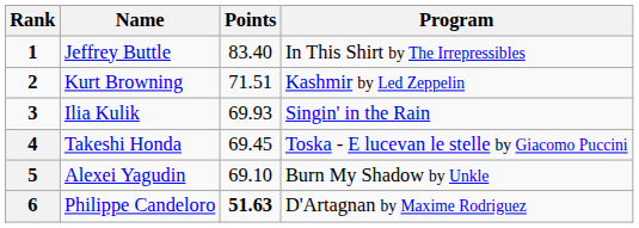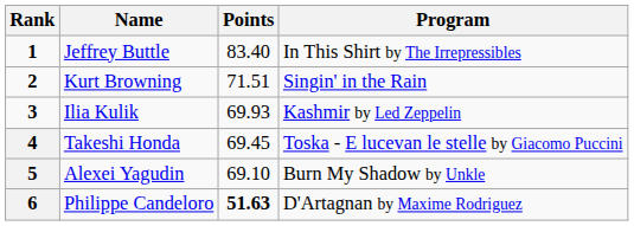 <table class="wikitable">
 <tr>
 <th>Rank</th>
 <th>Name</th>
 <th>Points</th>
 <th>Program</th>
 </tr>
 <tr>
 <td align="center"><strong>1</strong></td>
 <td> <a href='#'>Jeffrey Buttle</a></td>
 <td align="center">83.40</td>
 <td>In This Shirt <small>by <a href='#'>The Irrepressibles</a></small></td>
 </tr>
 <tr>
 <td align="center"><strong>2</strong></td>
 <td> <a href='#'>Kurt Browning</a></td>
 <td align="center">71.51</td>
-<td><a href='#'>Kashmir</a> <small>by <a href='#'>Led Zeppelin</a></small></td>
+<td><a href='#'>Singin' in the Rain</a></td>
 </tr>
 <tr>
 <td align="center"><strong>3</strong></td>
 <td> <a href='#'>Ilia Kulik</a></td>
 <td align="center">69.93</td>
-<td><a href='#'>Singin' in the Rain</a></td>
+<td><a href='#'>Kashmir</a> <small>by <a href='#'>Led Zeppelin</a></small></td>
 </tr>
 <tr>
 <th>4</th>
 <td> <a href='#'>Takeshi Honda</a></td>
 <td align="center">69.45</td>
 <td><a href='#'>Toska</a> - <a href='#'>E lucevan le stelle</a> <small>by <a href='#'>Giacomo Puccini</a></small></td>
 </tr>
 <tr>
 <th>5</th>
 <td> <a href='#'>Alexei Yagudin</a></td>
 <td align="center">69.10</td>
 <td>Burn My Shadow  <small>by <a href='#'>Unkle</a></small></td>
 </tr>
 <tr>
 <th>6</th>
 <td> <a href='#'>Philippe Candeloro</a></td>
 <td align="center"><strong>51.63</strong></td>
 <td>D'Artagnan <small>by <a href='#'>Maxime Rodriguez</a></small></td>
 </tr>
 </table>
